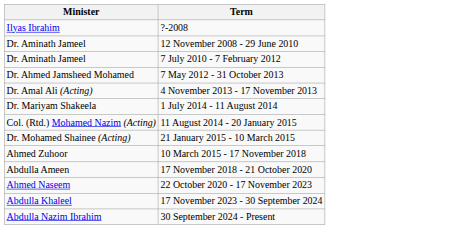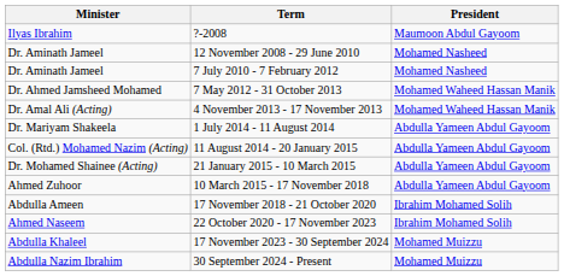 <table class="wikitable">
 <tr>
 <th>Minister</th>
 <th>Term</th>
+<th>President</th>
 </tr>
 <tr>
 <td><a href='#'>Ilyas Ibrahim</a></td>
 <td>?-2008</td>
+<td><a href='#'>Maumoon Abdul Gayoom</a></td>
 </tr>
 <tr>
 <td>Dr. Aminath Jameel</td>
 <td>12 November 2008 - 29 June 2010</td>
+<td><a href='#'>Mohamed Nasheed</a></td>
 </tr>
 <tr>
 <td>Dr. Aminath Jameel</td>
 <td>7 July 2010 - 7 February 2012</td>
+<td><a href='#'>Mohamed Nasheed</a></td>
 </tr>
 <tr>
 <td>Dr. Ahmed Jamsheed Mohamed</td>
 <td>7 May 2012 - 31 October 2013</td>
+<td><a href='#'>Mohamed Waheed Hassan Manik</a></td>
 </tr>
 <tr>
 <td>Dr. Amal Ali <em>(Acting)</em></td>
 <td>4 November 2013 - 17 November 2013</td>
+<td><a href='#'>Mohamed Waheed Hassan Manik</a></td>
 </tr>
 <tr>
 <td>Dr. Mariyam Shakeela</td>
 <td>1 July 2014 - 11 August 2014</td>
+<td><a href='#'>Abdulla Yameen Abdul Gayoom</a></td>
 </tr>
 <tr>
 <td>Col. (Rtd.) <a href='#'>Mohamed Nazim</a> <em>(Acting)</em></td>
 <td>11 August 2014 - 20 January 2015</td>
+<td><a href='#'>Abdulla Yameen Abdul Gayoom</a></td>
 </tr>
 <tr>
 <td>Dr. Mohamed Shainee <em>(Acting)</em></td>
 <td>21 January 2015 - 10 March 2015</td>
+<td><a href='#'>Abdulla Yameen Abdul Gayoom</a></td>
 </tr>
 <tr>
 <td>Ahmed Zuhoor</td>
 <td>10 March 2015 - 17 November 2018</td>
+<td><a href='#'>Abdulla Yameen Abdul Gayoom</a></td>
 </tr>
 <tr>
 <td>Abdulla Ameen</td>
 <td>17 November 2018 - 21 October 2020</td>
+<td><a href='#'>Ibrahim Mohamed Solih</a></td>
 </tr>
 <tr>
 <td><a href='#'>Ahmed Naseem</a></td>
 <td>22 October 2020 - 17 November 2023</td>
+<td><a href='#'>Ibrahim Mohamed Solih</a></td>
 </tr>
 <tr>
 <td><a href='#'>Abdulla Khaleel</a></td>
 <td>17 November 2023 - 30 September 2024</td>
+<td><a href='#'>Mohamed Muizzu</a></td>
 </tr>
 <tr>
 <td><a href='#'>Abdulla Nazim Ibrahim</a></td>
 <td>30 September 2024 - Present</td>
+<td><a href='#'>Mohamed Muizzu</a></td>
 </tr>
 </table>
